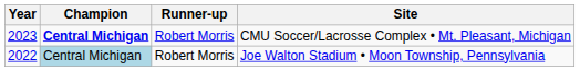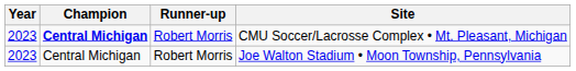 <table class="wikitable">
 <tr>
 <th>Year</th>
 <th>Champion</th>
 <th>Runner-up</th>
 <th>Site</th>
 </tr>
 <tr>
 <td><a href='#'>2023</a></td>
 <td><strong><a href='#'>Central Michigan</a></strong></td>
 <td><a href='#'>Robert Morris</a></td>
 <td>CMU Soccer/Lacrosse Complex • <a href='#'>Mt. Pleasant, Michigan</a></td>
 </tr>
 <tr>
-<td><a href='#'>2022</a></td>
-<td style="background: lightblue;">Central Michigan</td>
+<td><a href='#'>2023</a></td>
+<td>Central Michigan</td>
 <td>Robert Morris</td>
 <td><a href='#'>Joe Walton Stadium</a> • <a href='#'>Moon Township, Pennsylvania</a></td>
 </tr>
 </table>
